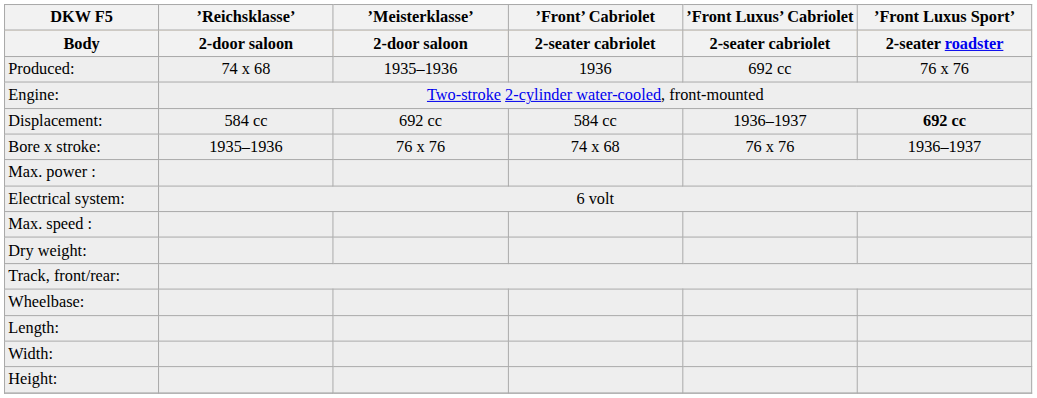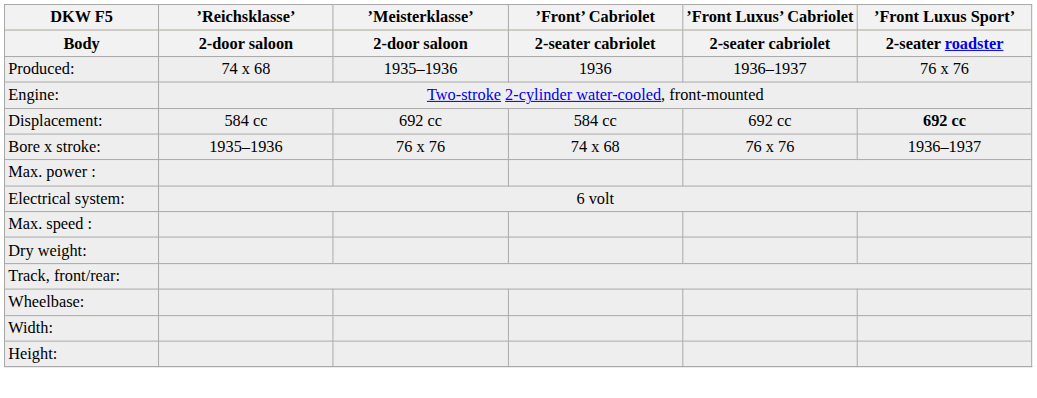 <table class="wikitable">
 <tr>
 <th width="15%">DKW F5</th>
 <th width="17%">’Reichsklasse’</th>
 <th width="17%">’Meisterklasse’</th>
 <th width="17%">’Front’ Cabriolet</th>
 <th width="17%">’Front Luxus’ Cabriolet</th>
 <th width="17%">’Front Luxus Sport’</th>
 </tr>
 <tr style="background:#FFDEAD;">
 <th width="15%">Body</th>
 <th width="17%">2-door saloon</th>
 <th width="17%">2-door saloon</th>
 <th width="17%">2-seater cabriolet</th>
 <th width="17%">2-seater cabriolet</th>
 <th width="17%">2-seater <a href='#'>roadster</a></th>
 </tr>
 <tr style="background:#EEEEEE;">
 <td>Produced: </td>
 <td align="center">74 x 68</td>
 <td align="center">1935–1936</td>
 <td align="center">1936</td>
-<td align="center">692 cc</td>
+<td align="center">1936–1937</td>
 <td align="center">76 x 76</td>
 </tr>
 <tr style="background:#EEEEEE;">
 <td>Engine: </td>
 <td colspan="5" align="center"><a href='#'>Two-stroke</a> <a href='#'>2-cylinder water-cooled</a>, front-mounted</td>
 </tr>
 <tr style="background:#EEEEEE;">
 <td>Displacement: </td>
 <td align="center">584 cc</td>
 <td align="center">692 cc</td>
 <td align="center">584 cc</td>
-<td align="center">1936–1937</td>
+<td align="center">692 cc</td>
 <td align="center"><strong>692 cc</strong></td>
 </tr>
 <tr style="background:#EEEEEE;">
 <td>Bore x stroke: </td>
 <td align="center">1935–1936</td>
 <td align="center">76 x 76</td>
 <td align="center">74 x 68</td>
 <td align="center">76 x 76</td>
 <td align="center">1936–1937</td>
 </tr>
 <tr style="background:#EEEEEE;">
 <td>Max. power : </td>
 <td align="center"></td>
 <td align="center"></td>
 <td align="center"></td>
 <td colspan="2" align="center"></td>
 </tr>
 <tr style="background:#EEEEEE;">
 <td>Electrical system: </td>
 <td colspan="5" align="center">6 volt</td>
 </tr>
 <tr style="background:#EEEEEE;">
 <td>Max. speed  : </td>
 <td align="center"></td>
 <td align="center"></td>
 <td align="center"></td>
 <td align="center"></td>
 <td align="center"></td>
 </tr>
 <tr style="background:#EEEEEE;">
 <td>Dry weight: </td>
 <td align="center"></td>
 <td align="center"></td>
 <td align="center"></td>
 <td align="center"></td>
 <td align="center"></td>
 </tr>
 <tr style="background:#EEEEEE;">
 <td>Track, front/rear: </td>
 <td colspan="5" align="center"></td>
 </tr>
 <tr style="background:#EEEEEE;">
 <td>Wheelbase: </td>
 <td align="center"></td>
 <td align="center"></td>
 <td align="center"></td>
 <td align="center"></td>
 <td align="center"></td>
 </tr>
 <tr style="background:#EEEEEE;">
-<td>Length: </td>
-<td align="center"></td>
-<td align="center"></td>
-<td align="center"></td>
-<td align="center"></td>
-<td align="center"></td>
-</tr>
-<tr style="background:#EEEEEE;">
 <td>Width: </td>
 <td align="center"></td>
 <td align="center"></td>
 <td align="center"></td>
 <td align="center"></td>
 <td align="center"></td>
 </tr>
 <tr style="background:#EEEEEE;">
 <td>Height: </td>
 <td align="center"></td>
 <td align="center"></td>
 <td align="center"></td>
 <td align="center"></td>
 <td align="center"></td>
 </tr>
 <tr style="background:#EEEEEE;">
 </tr>
 </table>
